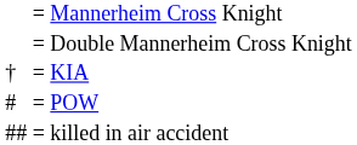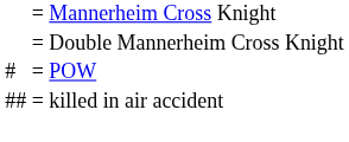 <table>
 <tr>
 <td><big></big></td>
 <td>=</td>
 <td><a href='#'>Mannerheim Cross</a> Knight</td>
 </tr>
 <tr>
 <td><big></big></td>
 <td>=</td>
 <td>Double Mannerheim Cross Knight</td>
-</tr>
-<tr>
-<td>†</td>
-<td>=</td>
-<td><a href='#'>KIA</a></td>
 </tr>
 <tr>
 <td>#</td>
 <td>=</td>
 <td><a href='#'>POW</a></td>
 </tr>
 <tr>
 <td>##</td>
 <td>=</td>
 <td>killed in air accident</td>
 </tr>
 <tr>
 </tr>
 </table>
